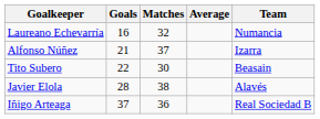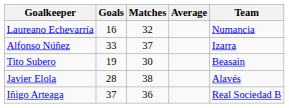 <table class="wikitable sortable">
 <tr>
 <th>Goalkeeper</th>
 <th>Goals</th>
 <th>Matches</th>
 <th>Average</th>
 <th>Team</th>
 </tr>
 <tr>
 <td> <a href='#'>Laureano Echevarría</a></td>
 <td align=center>16</td>
 <td align=center>32</td>
 <td align=center></td>
 <td><a href='#'>Numancia</a></td>
 </tr>
 <tr>
 <td> <a href='#'>Alfonso Núñez</a></td>
-<td align=center>21</td>
+<td align=center>33</td>
 <td align=center>37</td>
 <td align=center></td>
 <td><a href='#'>Izarra</a></td>
 </tr>
 <tr>
 <td> <a href='#'>Tito Subero</a></td>
-<td align=center>22</td>
+<td align=center>19</td>
 <td align=center>30</td>
 <td align=center></td>
 <td><a href='#'>Beasain</a></td>
 </tr>
 <tr>
 <td> <a href='#'>Javier Elola</a></td>
 <td align=center>28</td>
 <td align=center>38</td>
 <td align=center></td>
 <td><a href='#'>Alavés</a></td>
 </tr>
 <tr>
 <td> <a href='#'>Iñigo Arteaga</a></td>
 <td align=center>37</td>
 <td align=center>36</td>
 <td align=center></td>
 <td><a href='#'>Real Sociedad B</a></td>
 </tr>
 </table>
